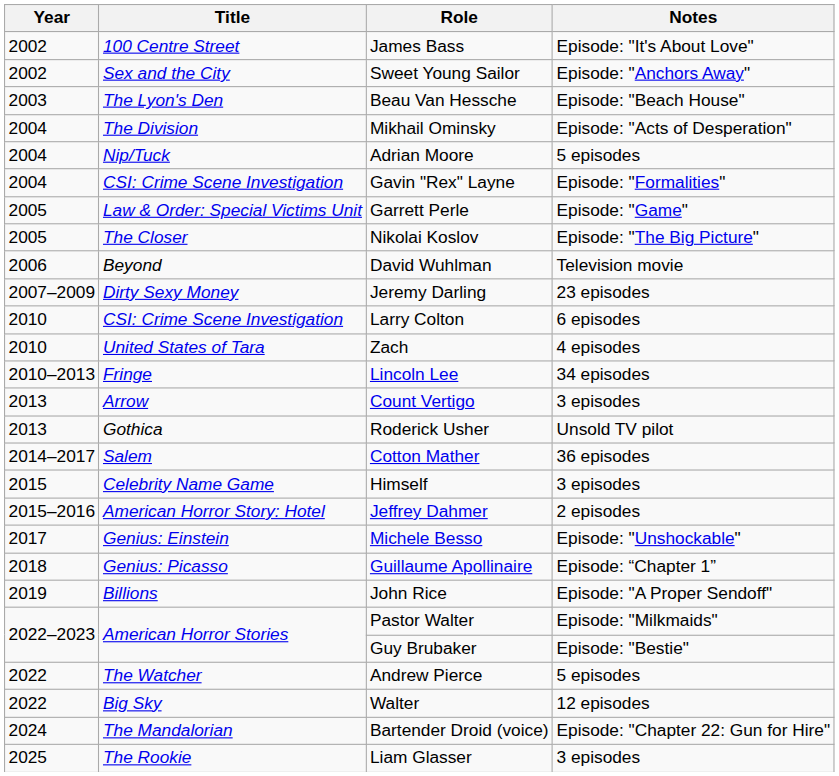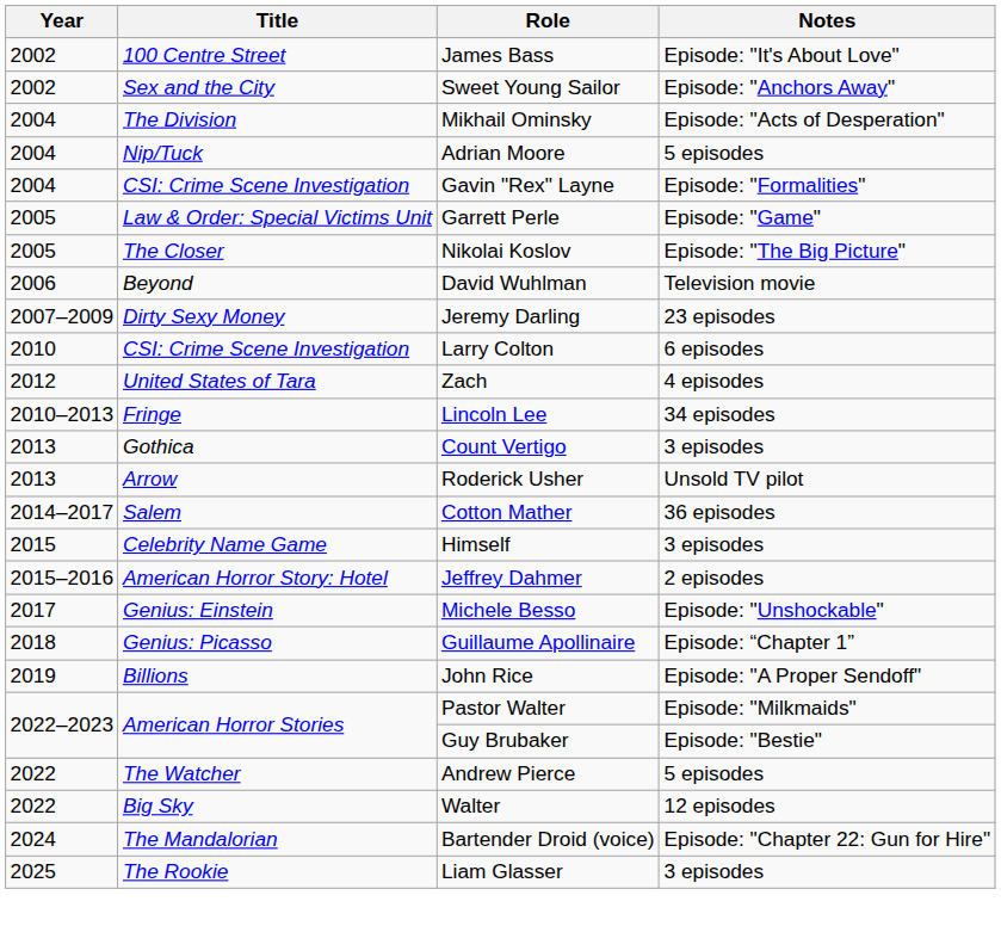 <table class="wikitable sortable">
 <tr>
 <th>Year</th>
 <th>Title</th>
 <th>Role</th>
 <th class="unsortable">Notes</th>
 </tr>
 <tr>
 <td>2002</td>
 <td><em><a href='#'>100 Centre Street</a></em></td>
 <td>James Bass</td>
 <td>Episode: "It's About Love"</td>
 </tr>
 <tr>
 <td>2002</td>
 <td><em><a href='#'>Sex and the City</a></em></td>
 <td>Sweet Young Sailor</td>
 <td>Episode: "<a href='#'>Anchors Away</a>"</td>
-</tr>
-<tr>
-<td>2003</td>
-<td><em><a href='#'>The Lyon's Den</a></em></td>
-<td>Beau Van Hessche</td>
-<td>Episode: "Beach House"</td>
 </tr>
 <tr>
 <td>2004</td>
 <td><em><a href='#'>The Division</a></em></td>
 <td>Mikhail Ominsky</td>
 <td>Episode: "Acts of Desperation"</td>
 </tr>
 <tr>
 <td>2004</td>
 <td><em><a href='#'>Nip/Tuck</a></em></td>
 <td>Adrian Moore</td>
 <td>5 episodes</td>
 </tr>
 <tr>
 <td>2004</td>
 <td><em><a href='#'>CSI: Crime Scene Investigation</a></em></td>
 <td>Gavin "Rex" Layne</td>
 <td>Episode: "<a href='#'>Formalities</a>"</td>
 </tr>
 <tr>
 <td>2005</td>
 <td><em><a href='#'>Law & Order: Special Victims Unit</a></em></td>
 <td>Garrett Perle</td>
 <td>Episode: "<a href='#'>Game</a>"</td>
 </tr>
 <tr>
 <td>2005</td>
 <td><em><a href='#'>The Closer</a></em></td>
 <td>Nikolai Koslov</td>
 <td>Episode: "<a href='#'>The Big Picture</a>"</td>
 </tr>
 <tr>
 <td>2006</td>
 <td><em>Beyond</em></td>
 <td>David Wuhlman</td>
 <td>Television movie</td>
 </tr>
 <tr>
 <td>2007–2009</td>
 <td><em><a href='#'>Dirty Sexy Money</a></em></td>
 <td>Jeremy Darling</td>
 <td>23 episodes</td>
 </tr>
 <tr>
 <td>2010</td>
 <td><em><a href='#'>CSI: Crime Scene Investigation</a></em></td>
 <td>Larry Colton</td>
 <td>6 episodes</td>
 </tr>
 <tr>
-<td>2010</td>
+<td>2012</td>
 <td><em><a href='#'>United States of Tara</a></em></td>
 <td>Zach</td>
 <td>4 episodes</td>
 </tr>
 <tr>
 <td>2010–2013</td>
 <td><em><a href='#'>Fringe</a></em></td>
 <td><a href='#'>Lincoln Lee</a></td>
 <td>34 episodes</td>
 </tr>
 <tr>
 <td>2013</td>
-<td><em><a href='#'>Arrow</a></em></td>
+<td><em>Gothica</em></td>
 <td><a href='#'>Count Vertigo</a></td>
 <td>3 episodes</td>
 </tr>
 <tr>
 <td>2013</td>
-<td><em>Gothica</em></td>
+<td><em><a href='#'>Arrow</a></em></td>
 <td>Roderick Usher</td>
 <td>Unsold TV pilot</td>
 </tr>
 <tr>
 <td>2014–2017</td>
 <td><em><a href='#'>Salem</a></em></td>
 <td><a href='#'>Cotton Mather</a></td>
 <td>36 episodes</td>
 </tr>
 <tr>
 <td>2015</td>
 <td><em><a href='#'>Celebrity Name Game</a></em></td>
 <td>Himself</td>
 <td>3 episodes</td>
 </tr>
 <tr>
 <td>2015–2016</td>
 <td><em><a href='#'>American Horror Story: Hotel</a></em></td>
 <td><a href='#'>Jeffrey Dahmer</a></td>
 <td>2 episodes</td>
 </tr>
 <tr>
 <td>2017</td>
 <td><em><a href='#'>Genius: Einstein</a></em></td>
 <td><a href='#'>Michele Besso</a></td>
 <td>Episode: "<a href='#'>Unshockable</a>"</td>
 </tr>
 <tr>
 <td>2018</td>
 <td><em><a href='#'>Genius: Picasso</a></em></td>
 <td><a href='#'>Guillaume Apollinaire</a></td>
 <td>Episode: “Chapter 1”</td>
 </tr>
 <tr>
 <td>2019</td>
 <td><em><a href='#'>Billions</a></em></td>
 <td>John Rice</td>
 <td>Episode: "A Proper Sendoff"</td>
 </tr>
 <tr>
 <td rowspan="2">2022–2023</td>
 <td rowspan="2"><em><a href='#'>American Horror Stories</a></em></td>
 <td>Pastor Walter</td>
 <td>Episode: "Milkmaids"</td>
 </tr>
 <tr>
 <td>Guy Brubaker</td>
 <td>Episode: "Bestie"</td>
 </tr>
 <tr>
 <td>2022</td>
 <td><em><a href='#'>The Watcher</a></em></td>
 <td>Andrew Pierce</td>
 <td>5 episodes</td>
 </tr>
 <tr>
 <td>2022</td>
 <td><em><a href='#'>Big Sky</a></em></td>
 <td>Walter</td>
 <td>12 episodes</td>
 </tr>
 <tr>
 <td>2024</td>
 <td><em><a href='#'>The Mandalorian</a></em></td>
 <td>Bartender Droid (voice)</td>
 <td>Episode: "Chapter 22: Gun for Hire"</td>
 </tr>
 <tr>
 <td>2025</td>
 <td><em><a href='#'>The Rookie</a></em></td>
 <td>Liam Glasser</td>
 <td>3 episodes</td>
 </tr>
 </table>
